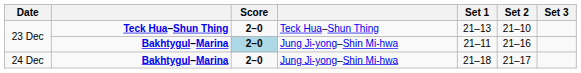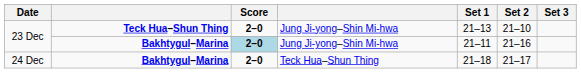 <table class="wikitable" style="text-align: center; font-size:90% ">
 <tr>
 <th width="60">Date</th>
 <th align="right" width="250"></th>
 <th width="60">Score</th>
 <th align="left" width="250"></th>
 <th width="50">Set 1</th>
 <th width="50">Set 2</th>
 <th width="50">Set 3</th>
 </tr>
 <tr>
 <td rowspan=2>23 Dec</td>
 <td align=right><strong><a href='#'>Teck Hua</a>–<a href='#'>Shun Thing</a> </strong></td>
 <td align=center><strong>2–0</strong></td>
-<td align=left> <a href='#'>Teck Hua</a>–<a href='#'>Shun Thing</a></td>
+<td align=left> <a href='#'>Jung Ji-yong</a>–<a href='#'>Shin Mi-hwa</a></td>
 <td>21–13</td>
 <td>21–10</td>
 <td></td>
 </tr>
 <tr>
 <td align=right><strong><a href='#'>Bakhtygul</a>–<a href='#'>Marina</a> </strong></td>
 <td align=center style="background: lightblue;"><strong>2–0</strong></td>
 <td align=left> <a href='#'>Jung Ji-yong</a>–<a href='#'>Shin Mi-hwa</a></td>
 <td>21–11</td>
 <td>21–16</td>
 <td></td>
 </tr>
 <tr>
 <td>24 Dec</td>
 <td align=right><strong><a href='#'>Bakhtygul</a>–<a href='#'>Marina</a> </strong></td>
 <td align=center><strong>2–0</strong></td>
-<td align=left> <a href='#'>Jung Ji-yong</a>–<a href='#'>Shin Mi-hwa</a></td>
+<td align=left> <a href='#'>Teck Hua</a>–<a href='#'>Shun Thing</a></td>
 <td>21–18</td>
 <td>21–17</td>
 <td></td>
 </tr>
 </table>
